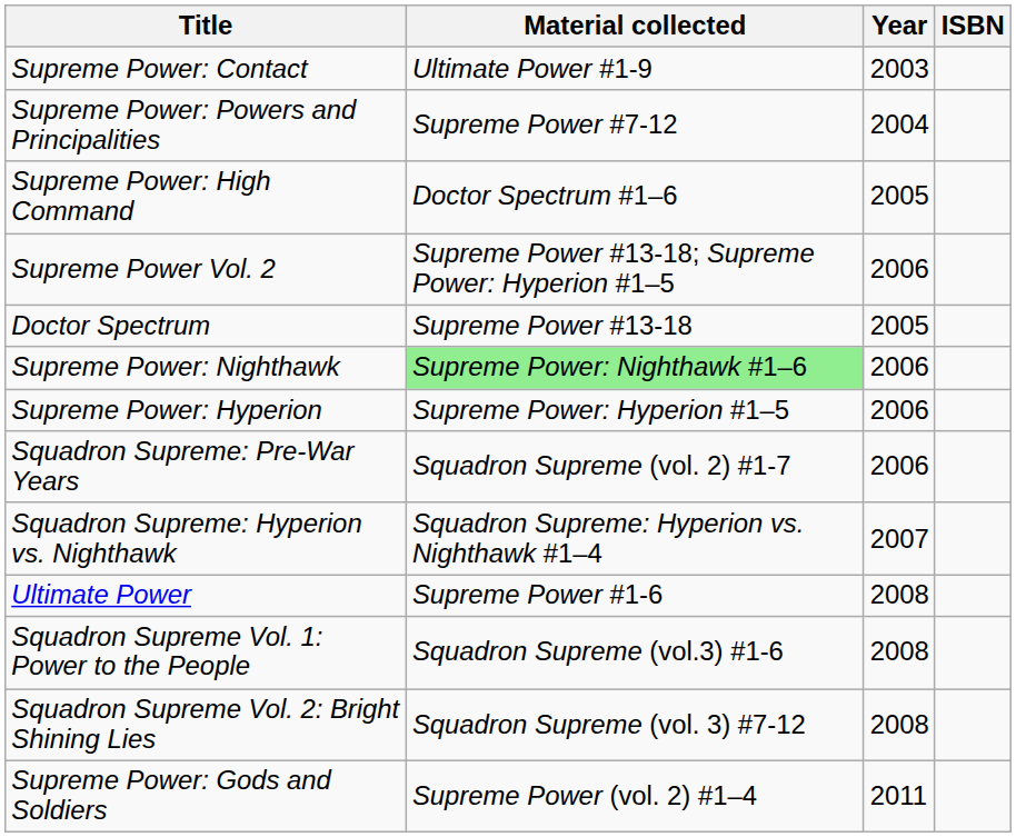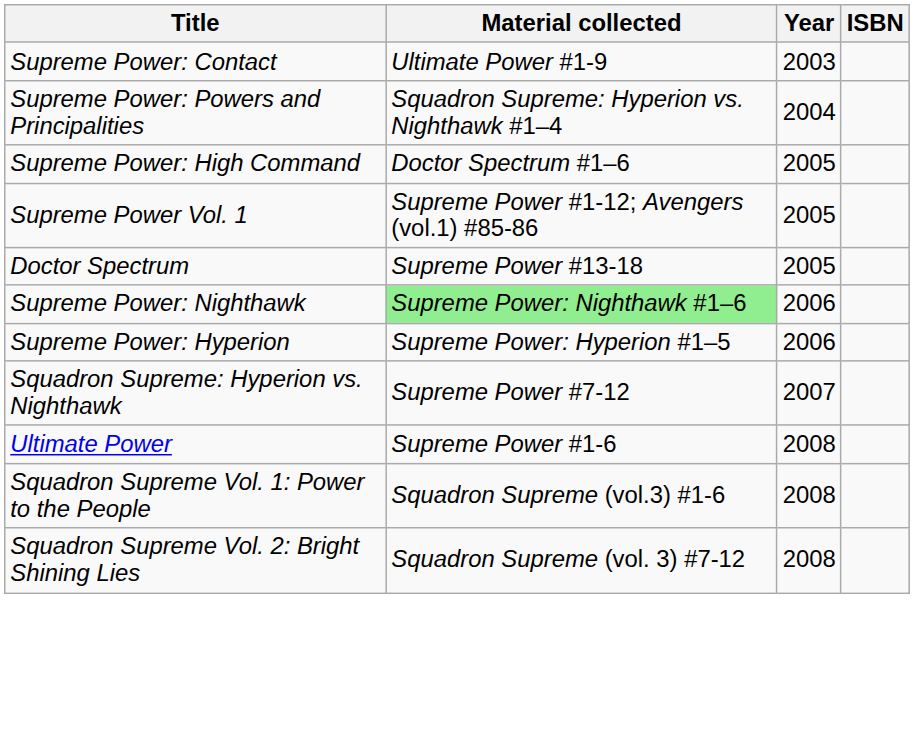 <table class="wikitable sortable">
 <tr>
 <th>Title</th>
 <th>Material collected</th>
 <th>Year</th>
 <th>ISBN</th>
 </tr>
 <tr>
 <td><em>Supreme Power: Contact</em></td>
 <td><em>Ultimate Power</em> #1-9</td>
 <td>2003</td>
 <td></td>
 </tr>
 <tr>
 <td><em>Supreme Power: Powers and Principalities</em></td>
-<td><em>Supreme Power</em> #7-12</td>
+<td><em>Squadron Supreme: Hyperion vs. Nighthawk</em> #1–4</td>
 <td>2004</td>
 <td></td>
 </tr>
 <tr>
 <td><em>Supreme Power: High Command</em></td>
 <td><em>Doctor Spectrum</em> #1–6</td>
 <td>2005</td>
 <td></td>
 </tr>
 <tr>
-<td><em>Supreme Power Vol. 2</em></td>
-<td><em>Supreme Power</em> #13-18; <em>Supreme Power: Hyperion</em> #1–5</td>
-<td>2006</td>
+<td><em>Supreme Power Vol. 1</em></td>
+<td><em>Supreme Power</em> #1-12; <em>Avengers</em> (vol.1) #85-86</td>
+<td>2005</td>
 <td></td>
 </tr>
 <tr>
 <td><em>Doctor Spectrum</em></td>
 <td><em>Supreme Power</em> #13-18</td>
 <td>2005</td>
 <td></td>
 </tr>
 <tr>
 <td><em>Supreme Power: Nighthawk</em></td>
 <td style="background: lightgreen;"><em>Supreme Power: Nighthawk</em> #1–6</td>
 <td>2006</td>
 <td></td>
 </tr>
 <tr>
 <td><em>Supreme Power: Hyperion</em></td>
 <td><em>Supreme Power: Hyperion</em> #1–5</td>
 <td>2006</td>
 <td></td>
 </tr>
 <tr>
-<td><em>Squadron Supreme: Pre-War Years</em></td>
-<td><em>Squadron Supreme</em> (vol. 2) #1-7</td>
-<td>2006</td>
-<td></td>
-</tr>
-<tr>
 <td><em>Squadron Supreme: Hyperion vs. Nighthawk</em></td>
-<td><em>Squadron Supreme: Hyperion vs. Nighthawk</em> #1–4</td>
+<td><em>Supreme Power</em> #7-12</td>
 <td>2007</td>
 <td></td>
 </tr>
 <tr>
 <td><em><a href='#'>Ultimate Power</a></em></td>
 <td><em>Supreme Power</em> #1-6</td>
 <td>2008</td>
 <td></td>
 </tr>
 <tr>
 <td><em>Squadron Supreme Vol. 1: Power to the People</em></td>
 <td><em>Squadron Supreme</em> (vol.3) #1-6</td>
 <td>2008</td>
 <td></td>
 </tr>
 <tr>
 <td><em>Squadron Supreme Vol. 2: Bright Shining Lies</em></td>
 <td><em>Squadron Supreme</em> (vol. 3) #7-12</td>
 <td>2008</td>
 <td></td>
 </tr>
-<tr>
-<td><em>Supreme Power: Gods and Soldiers</em></td>
-<td><em>Supreme Power</em> (vol. 2) #1–4</td>
-<td>2011</td>
-<td></td>
-</tr>
 </table>
